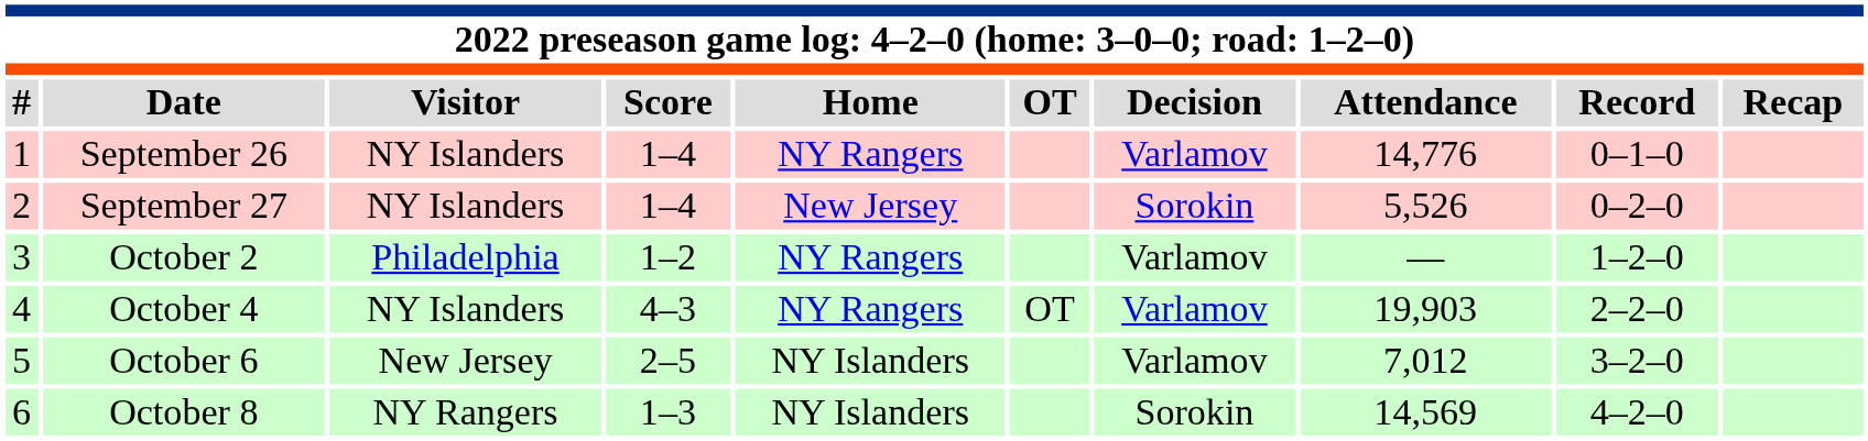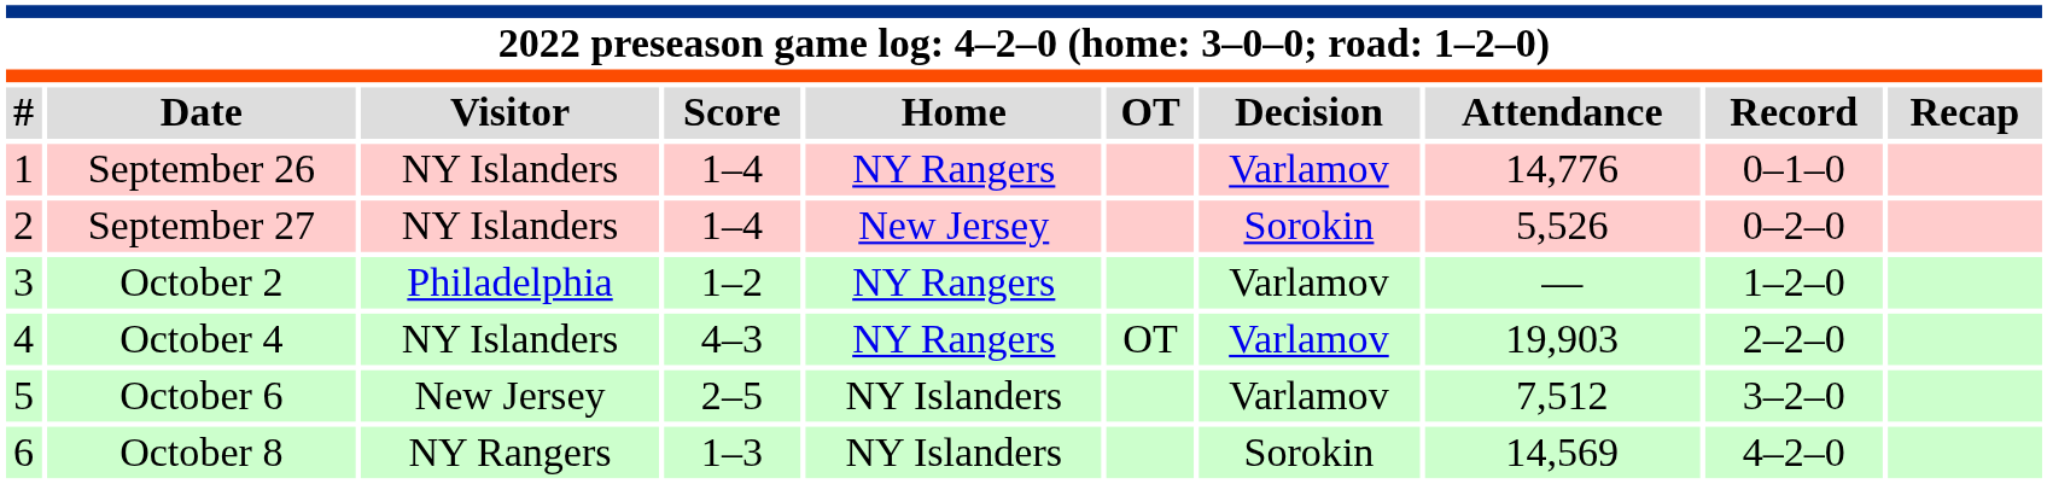 <table class="toccolours collapsible collapsed" style="width:90%; clear:both; margin:1.5em auto; text-align:center;">
 <tr>
 <th colspan="10" style="background:#FFFFFF; border-top:#003087 5px solid; border-bottom:#FC4C02 5px solid;">2022 preseason game log: 4–2–0 (home: 3–0–0; road: 1–2–0)</th>
 </tr>
 <tr style="background:#ddd;">
 <th>#</th>
 <th>Date</th>
 <th>Visitor</th>
 <th>Score</th>
 <th>Home</th>
 <th>OT</th>
 <th>Decision</th>
 <th>Attendance</th>
 <th>Record</th>
 <th>Recap</th>
 </tr>
 <tr style="background:#fcc;">
 <td>1</td>
 <td>September 26</td>
 <td>NY Islanders</td>
 <td>1–4</td>
 <td><a href='#'>NY Rangers</a></td>
 <td></td>
 <td><a href='#'>Varlamov</a></td>
 <td>14,776</td>
 <td>0–1–0</td>
 <td></td>
 </tr>
 <tr style="background:#fcc;">
 <td>2</td>
 <td>September 27</td>
 <td>NY Islanders</td>
 <td>1–4</td>
 <td><a href='#'>New Jersey</a></td>
 <td></td>
 <td><a href='#'>Sorokin</a></td>
 <td>5,526</td>
 <td>0–2–0</td>
 <td></td>
 </tr>
 <tr style="background:#cfc;">
 <td>3</td>
 <td>October 2</td>
 <td><a href='#'>Philadelphia</a></td>
 <td>1–2</td>
 <td><a href='#'>NY Rangers</a></td>
 <td></td>
 <td>Varlamov</td>
 <td>—</td>
 <td>1–2–0</td>
 <td></td>
 </tr>
 <tr style="background:#cfc;">
 <td>4</td>
 <td>October 4</td>
 <td>NY Islanders</td>
 <td>4–3</td>
 <td><a href='#'>NY Rangers</a></td>
 <td>OT</td>
 <td><a href='#'>Varlamov</a></td>
 <td>19,903</td>
 <td>2–2–0</td>
 <td></td>
 </tr>
 <tr style="background:#cfc;">
 <td>5</td>
 <td>October 6</td>
 <td>New Jersey</td>
 <td>2–5</td>
 <td>NY Islanders</td>
 <td></td>
 <td>Varlamov</td>
-<td>7,012</td>
+<td>7,512</td>
 <td>3–2–0</td>
 <td></td>
 </tr>
 <tr style="background:#cfc;">
 <td>6</td>
 <td>October 8</td>
 <td>NY Rangers</td>
 <td>1–3</td>
 <td>NY Islanders</td>
 <td></td>
 <td>Sorokin</td>
 <td>14,569</td>
 <td>4–2–0</td>
 <td></td>
 </tr>
 </table>
